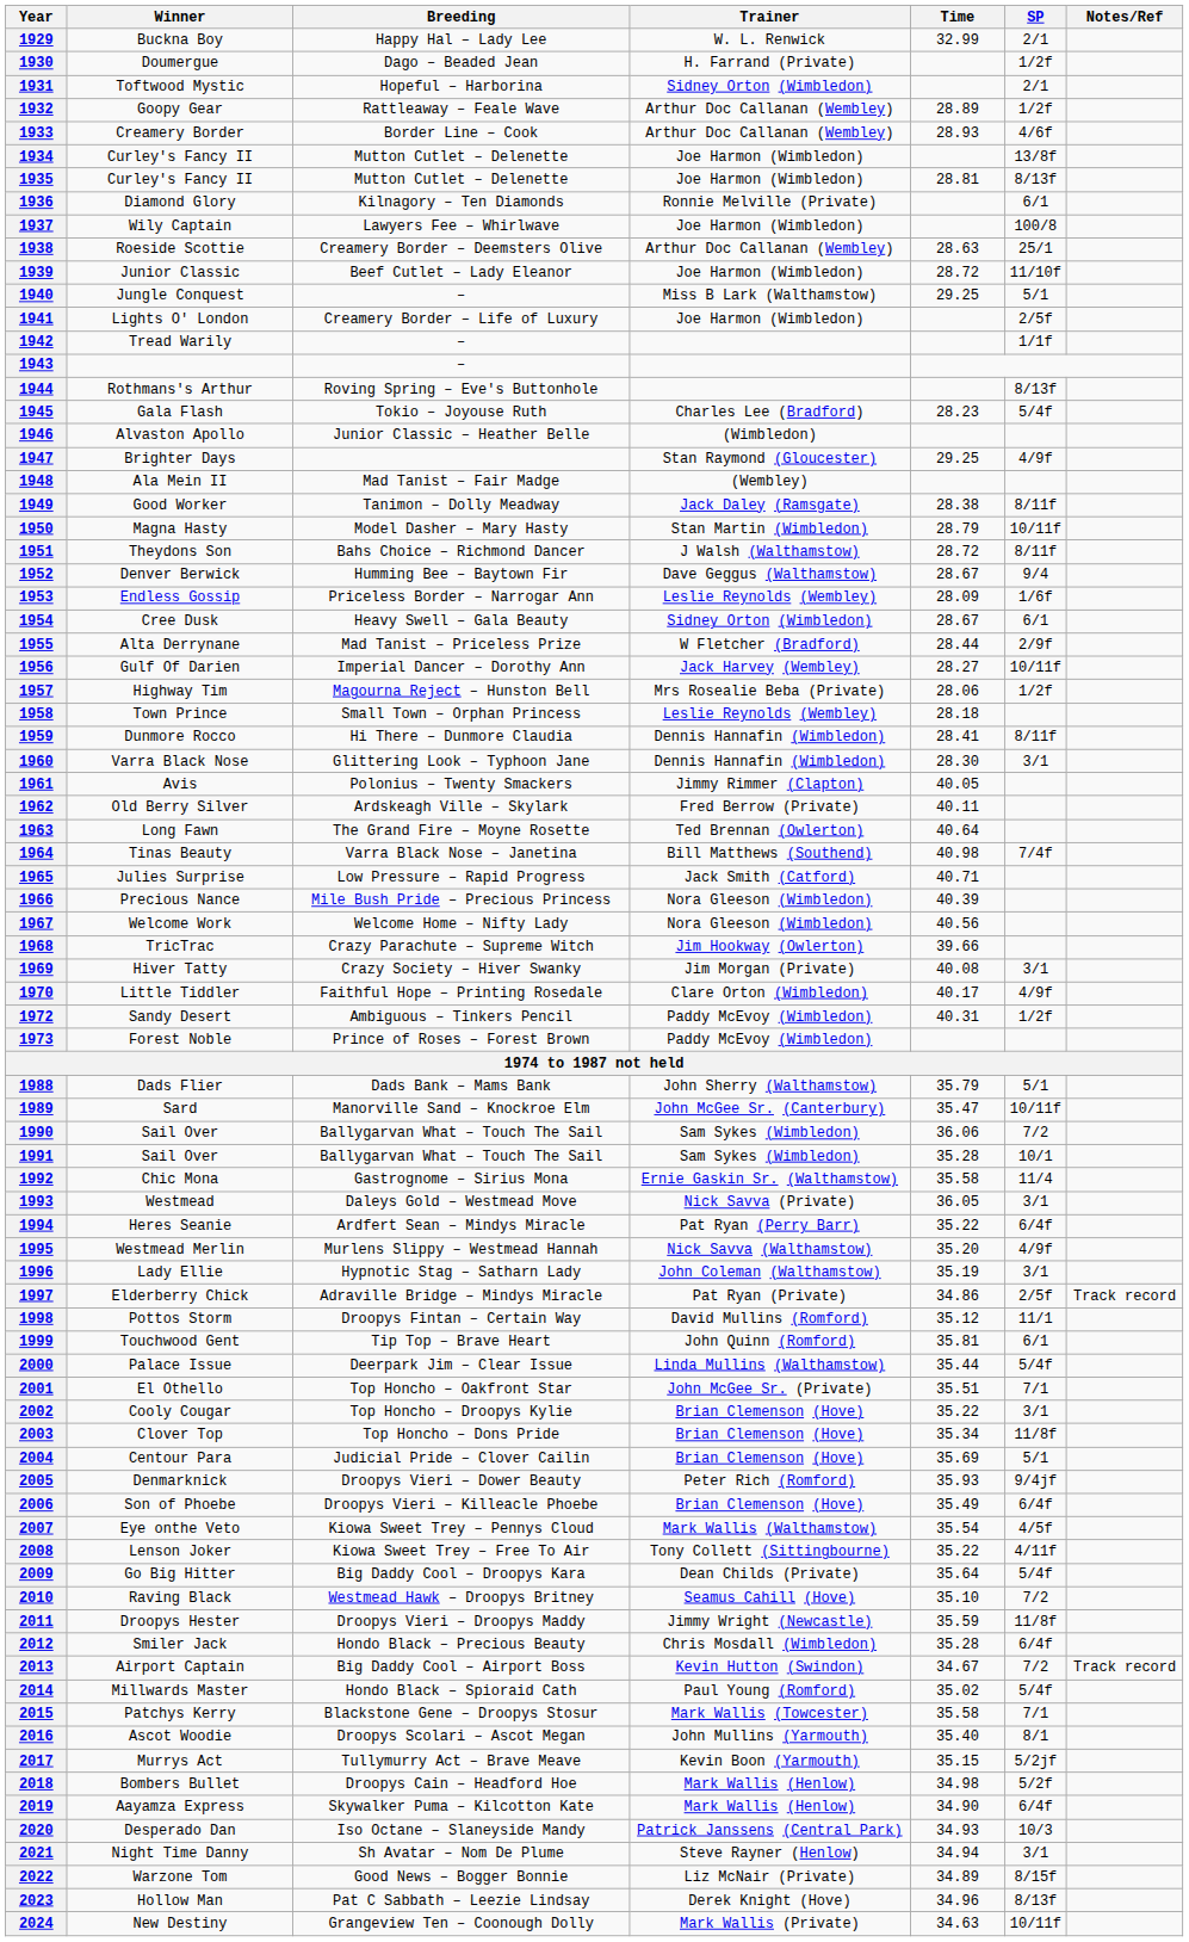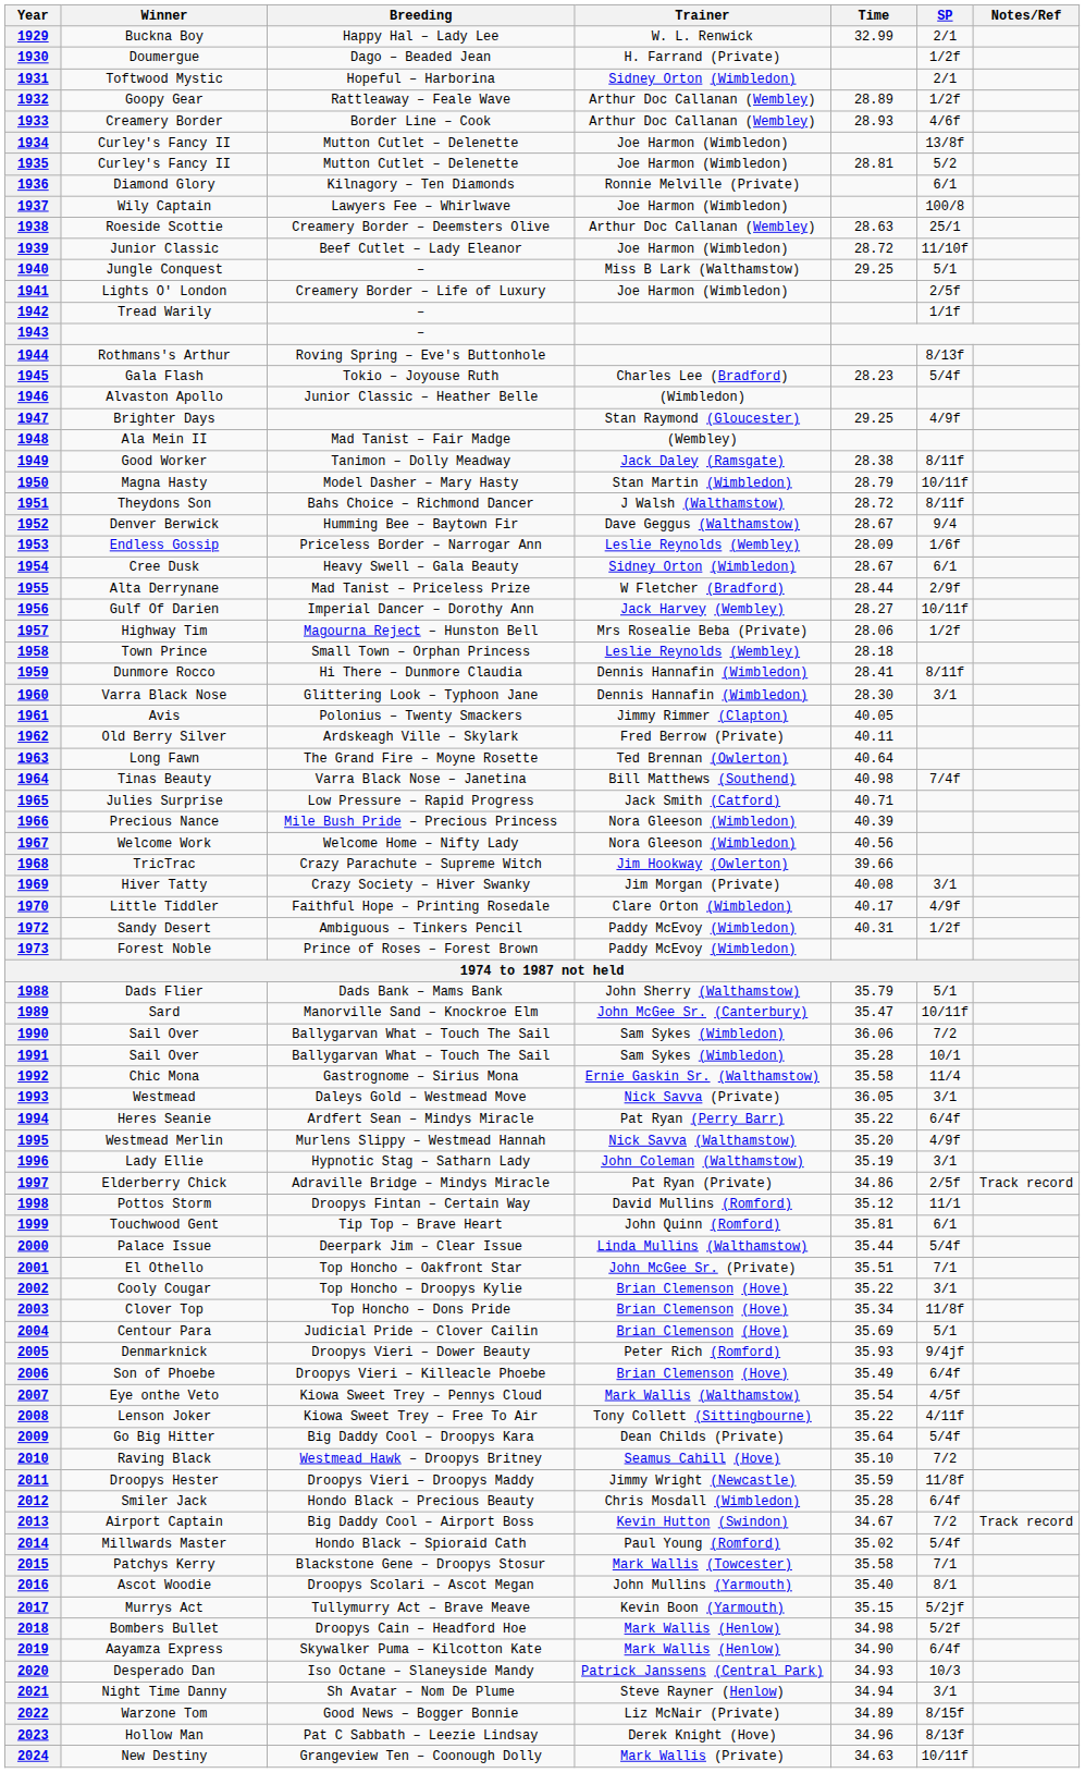 <table class="wikitable" style="text-align:center">
 <tr>
 <th width=50>Year</th>
 <th width=200>Winner</th>
 <th width=300>Breeding</th>
 <th width=250>Trainer</th>
 <th width=80>Time</th>
 <th width=50><a href='#'>SP</a></th>
 <th width=100>Notes/Ref</th>
 </tr>
 <tr>
 <th><a href='#'>1929</a></th>
 <td>Buckna Boy</td>
 <td>Happy Hal – Lady Lee</td>
 <td>W. L. Renwick</td>
 <td>32.99</td>
 <td>2/1</td>
 <td></td>
 </tr>
 <tr>
 <th><a href='#'>1930</a></th>
 <td>Doumergue</td>
 <td>Dago – Beaded Jean</td>
 <td>H. Farrand (Private)</td>
 <td></td>
 <td>1/2f</td>
 <td></td>
 </tr>
 <tr>
 <th><a href='#'>1931</a></th>
 <td>Toftwood Mystic</td>
 <td>Hopeful – Harborina</td>
 <td><a href='#'>Sidney Orton</a> <a href='#'>(Wimbledon)</a></td>
 <td></td>
 <td>2/1</td>
 <td></td>
 </tr>
 <tr>
 <th><a href='#'>1932</a></th>
 <td>Goopy Gear</td>
 <td>Rattleaway – Feale Wave</td>
 <td>Arthur Doc Callanan (<a href='#'>Wembley</a>)</td>
 <td>28.89</td>
 <td>1/2f</td>
 <td></td>
 </tr>
 <tr>
 <th><a href='#'>1933</a></th>
 <td>Creamery Border</td>
 <td>Border Line – Cook</td>
 <td>Arthur Doc Callanan (<a href='#'>Wembley</a>)</td>
 <td>28.93</td>
 <td>4/6f</td>
 <td></td>
 </tr>
 <tr>
 <th><a href='#'>1934</a></th>
 <td>Curley's Fancy II</td>
 <td>Mutton Cutlet – Delenette</td>
 <td>Joe Harmon (Wimbledon)</td>
 <td></td>
 <td>13/8f</td>
 <td></td>
 </tr>
 <tr>
 <th><a href='#'>1935</a></th>
 <td>Curley's Fancy II</td>
 <td>Mutton Cutlet – Delenette</td>
 <td>Joe Harmon (Wimbledon)</td>
 <td>28.81</td>
-<td>8/13f</td>
+<td>5/2</td>
 <td></td>
 </tr>
 <tr>
 <th><a href='#'>1936</a></th>
 <td>Diamond Glory</td>
 <td>Kilnagory – Ten Diamonds</td>
 <td>Ronnie Melville (Private)</td>
 <td></td>
 <td>6/1</td>
 <td></td>
 </tr>
 <tr>
 <th><a href='#'>1937</a></th>
 <td>Wily Captain</td>
 <td>Lawyers Fee – Whirlwave</td>
 <td>Joe Harmon (Wimbledon)</td>
 <td></td>
 <td>100/8</td>
 <td></td>
 </tr>
 <tr>
 <th><a href='#'>1938</a> </th>
 <td>Roeside Scottie</td>
 <td>Creamery Border – Deemsters Olive</td>
 <td>Arthur Doc Callanan (<a href='#'>Wembley</a>)</td>
 <td>28.63</td>
 <td>25/1</td>
 <td></td>
 </tr>
 <tr>
 <th><a href='#'>1939</a></th>
 <td>Junior Classic</td>
 <td>Beef Cutlet – Lady Eleanor</td>
 <td>Joe Harmon (Wimbledon)</td>
 <td>28.72</td>
 <td>11/10f</td>
 <td></td>
 </tr>
 <tr>
 <th><a href='#'>1940</a></th>
 <td>Jungle Conquest</td>
 <td>–</td>
 <td>Miss B Lark (Walthamstow)</td>
 <td>29.25</td>
 <td>5/1</td>
 <td></td>
 </tr>
 <tr>
 <th><a href='#'>1941</a></th>
 <td>Lights O' London</td>
 <td>Creamery Border – Life of Luxury</td>
 <td>Joe Harmon (Wimbledon)</td>
 <td></td>
 <td>2/5f</td>
 <td></td>
 </tr>
 <tr>
 <th><a href='#'>1942</a></th>
 <td>Tread Warily</td>
 <td>–</td>
 <td></td>
 <td></td>
 <td>1/1f</td>
 <td></td>
 </tr>
 <tr>
 <th><a href='#'>1943</a> </th>
 <td></td>
 <td>–</td>
 <td></td>
 </tr>
 <tr>
 <th><a href='#'>1944</a></th>
 <td>Rothmans's Arthur</td>
 <td>Roving Spring – Eve's Buttonhole</td>
 <td></td>
 <td></td>
 <td>8/13f</td>
 <td></td>
 </tr>
 <tr>
 <th><a href='#'>1945</a>   </th>
 <td>Gala Flash</td>
 <td>Tokio – Joyouse Ruth</td>
 <td>Charles Lee (<a href='#'>Bradford</a>)</td>
 <td>28.23</td>
 <td>5/4f</td>
 <td></td>
 </tr>
 <tr>
 <th><a href='#'>1946</a></th>
 <td>Alvaston Apollo</td>
 <td>Junior Classic – Heather Belle</td>
 <td>(Wimbledon)</td>
 <td></td>
 <td></td>
 <td></td>
 </tr>
 <tr>
 <th><a href='#'>1947</a></th>
 <td>Brighter Days</td>
 <td></td>
 <td>Stan Raymond <a href='#'>(Gloucester)</a></td>
 <td>29.25</td>
 <td>4/9f</td>
 <td></td>
 </tr>
 <tr>
 <th><a href='#'>1948</a></th>
 <td>Ala Mein II</td>
 <td>Mad Tanist – Fair Madge</td>
 <td>(Wembley)</td>
 <td></td>
 <td></td>
 <td></td>
 </tr>
 <tr>
 <th><a href='#'>1949</a></th>
 <td>Good Worker</td>
 <td>Tanimon – Dolly Meadway</td>
 <td><a href='#'>Jack Daley</a> <a href='#'>(Ramsgate)</a></td>
 <td>28.38</td>
 <td>8/11f</td>
 <td></td>
 </tr>
 <tr>
 <th><a href='#'>1950</a></th>
 <td>Magna Hasty</td>
 <td>Model Dasher – Mary Hasty</td>
 <td>Stan Martin <a href='#'>(Wimbledon)</a></td>
 <td>28.79</td>
 <td>10/11f</td>
 <td></td>
 </tr>
 <tr>
 <th><a href='#'>1951</a></th>
 <td>Theydons Son</td>
 <td>Bahs Choice – Richmond Dancer</td>
 <td>J Walsh <a href='#'>(Walthamstow)</a></td>
 <td>28.72</td>
 <td>8/11f</td>
 <td></td>
 </tr>
 <tr>
 <th><a href='#'>1952</a></th>
 <td>Denver Berwick</td>
 <td>Humming Bee – Baytown Fir</td>
 <td>Dave Geggus <a href='#'>(Walthamstow)</a></td>
 <td>28.67</td>
 <td>9/4</td>
 <td></td>
 </tr>
 <tr>
 <th><a href='#'>1953</a></th>
 <td><a href='#'>Endless Gossip</a></td>
 <td>Priceless Border – Narrogar Ann</td>
 <td><a href='#'>Leslie Reynolds</a> <a href='#'>(Wembley)</a></td>
 <td>28.09</td>
 <td>1/6f</td>
 <td></td>
 </tr>
 <tr>
 <th><a href='#'>1954</a></th>
 <td>Cree Dusk</td>
 <td>Heavy Swell – Gala Beauty</td>
 <td><a href='#'>Sidney Orton</a> <a href='#'>(Wimbledon)</a></td>
 <td>28.67</td>
 <td>6/1</td>
 <td></td>
 </tr>
 <tr>
 <th><a href='#'>1955</a></th>
 <td>Alta Derrynane</td>
 <td>Mad Tanist – Priceless Prize</td>
 <td>W Fletcher <a href='#'>(Bradford)</a></td>
 <td>28.44</td>
 <td>2/9f</td>
 <td></td>
 </tr>
 <tr>
 <th><a href='#'>1956</a></th>
 <td>Gulf Of Darien</td>
 <td>Imperial Dancer – Dorothy Ann</td>
 <td><a href='#'>Jack Harvey</a> <a href='#'>(Wembley)</a></td>
 <td>28.27</td>
 <td>10/11f</td>
 <td></td>
 </tr>
 <tr>
 <th><a href='#'>1957</a></th>
 <td>Highway Tim</td>
 <td><a href='#'>Magourna Reject</a> – Hunston Bell</td>
 <td>Mrs Rosealie Beba (Private)</td>
 <td>28.06</td>
 <td>1/2f</td>
 <td></td>
 </tr>
 <tr>
 <th><a href='#'>1958</a></th>
 <td>Town Prince</td>
 <td>Small Town – Orphan Princess</td>
 <td><a href='#'>Leslie Reynolds</a> <a href='#'>(Wembley)</a></td>
 <td>28.18</td>
 <td></td>
 <td></td>
 </tr>
 <tr>
 <th><a href='#'>1959</a></th>
 <td>Dunmore Rocco</td>
 <td>Hi There – Dunmore Claudia</td>
 <td>Dennis Hannafin <a href='#'>(Wimbledon)</a></td>
 <td>28.41</td>
 <td>8/11f</td>
 <td></td>
 </tr>
 <tr>
 <th><a href='#'>1960</a></th>
 <td>Varra Black Nose</td>
 <td>Glittering Look – Typhoon Jane</td>
 <td>Dennis Hannafin <a href='#'>(Wimbledon)</a></td>
 <td>28.30</td>
 <td>3/1</td>
 <td></td>
 </tr>
 <tr>
 <th><a href='#'>1961</a></th>
 <td>Avis</td>
 <td>Polonius – Twenty Smackers</td>
 <td>Jimmy Rimmer <a href='#'>(Clapton)</a></td>
 <td>40.05</td>
 <td></td>
 <td></td>
 </tr>
 <tr>
 <th><a href='#'>1962</a></th>
 <td>Old Berry Silver</td>
 <td>Ardskeagh Ville – Skylark</td>
 <td>Fred Berrow (Private)</td>
 <td>40.11</td>
 <td></td>
 <td></td>
 </tr>
 <tr>
 <th><a href='#'>1963</a></th>
 <td>Long Fawn</td>
 <td>The Grand Fire – Moyne Rosette</td>
 <td>Ted Brennan <a href='#'>(Owlerton)</a></td>
 <td>40.64</td>
 <td></td>
 <td></td>
 </tr>
 <tr>
 <th><a href='#'>1964</a></th>
 <td>Tinas Beauty</td>
 <td>Varra Black Nose – Janetina</td>
 <td>Bill Matthews <a href='#'>(Southend)</a></td>
 <td>40.98</td>
 <td>7/4f</td>
 <td></td>
 </tr>
 <tr>
 <th><a href='#'>1965</a></th>
 <td>Julies Surprise</td>
 <td>Low Pressure – Rapid Progress</td>
 <td>Jack Smith <a href='#'>(Catford)</a></td>
 <td>40.71</td>
 <td></td>
 <td></td>
 </tr>
 <tr>
 <th><a href='#'>1966</a></th>
 <td>Precious Nance</td>
 <td><a href='#'>Mile Bush Pride</a> – Precious Princess</td>
 <td>Nora Gleeson <a href='#'>(Wimbledon)</a></td>
 <td>40.39</td>
 <td></td>
 <td></td>
 </tr>
 <tr>
 <th><a href='#'>1967</a></th>
 <td>Welcome Work</td>
 <td>Welcome Home – Nifty Lady</td>
 <td>Nora Gleeson <a href='#'>(Wimbledon)</a></td>
 <td>40.56</td>
 <td></td>
 <td></td>
 </tr>
 <tr>
 <th><a href='#'>1968</a></th>
 <td>TricTrac</td>
 <td>Crazy Parachute – Supreme Witch</td>
 <td><a href='#'>Jim Hookway</a> <a href='#'>(Owlerton)</a></td>
 <td>39.66</td>
 <td></td>
 <td></td>
 </tr>
 <tr>
 <th><a href='#'>1969</a></th>
 <td>Hiver Tatty</td>
 <td>Crazy Society – Hiver Swanky</td>
 <td>Jim Morgan (Private)</td>
 <td>40.08</td>
 <td>3/1</td>
 <td></td>
 </tr>
 <tr>
 <th><a href='#'>1970</a></th>
 <td>Little Tiddler</td>
 <td>Faithful Hope – Printing Rosedale</td>
 <td>Clare Orton <a href='#'>(Wimbledon)</a></td>
 <td>40.17</td>
 <td>4/9f</td>
 <td></td>
 </tr>
 <tr>
 <th><a href='#'>1972</a></th>
 <td>Sandy Desert</td>
 <td>Ambiguous – Tinkers Pencil</td>
 <td>Paddy McEvoy <a href='#'>(Wimbledon)</a></td>
 <td>40.31</td>
 <td>1/2f</td>
 <td></td>
 </tr>
 <tr>
 <th><a href='#'>1973</a></th>
 <td>Forest Noble</td>
 <td>Prince of Roses – Forest Brown</td>
 <td>Paddy McEvoy <a href='#'>(Wimbledon)</a></td>
 <td></td>
 <td></td>
 <td></td>
 </tr>
 <tr>
 <th colspan=7>1974 to 1987 not held</th>
 </tr>
 <tr>
 <th><a href='#'>1988</a></th>
 <td>Dads Flier</td>
 <td>Dads Bank – Mams Bank</td>
 <td>John Sherry <a href='#'>(Walthamstow)</a></td>
 <td>35.79</td>
 <td>5/1</td>
 <td></td>
 </tr>
 <tr>
 <th><a href='#'>1989</a></th>
 <td>Sard</td>
 <td>Manorville Sand – Knockroe Elm</td>
 <td><a href='#'>John McGee Sr.</a> <a href='#'>(Canterbury)</a></td>
 <td>35.47</td>
 <td>10/11f</td>
 <td></td>
 </tr>
 <tr>
 <th><a href='#'>1990</a></th>
 <td>Sail Over</td>
 <td>Ballygarvan What – Touch The Sail</td>
 <td>Sam Sykes <a href='#'>(Wimbledon)</a></td>
 <td>36.06</td>
 <td>7/2</td>
 <td></td>
 </tr>
 <tr>
 <th><a href='#'>1991</a></th>
 <td>Sail Over</td>
 <td>Ballygarvan What – Touch The Sail</td>
 <td>Sam Sykes <a href='#'>(Wimbledon)</a></td>
 <td>35.28</td>
 <td>10/1</td>
 <td></td>
 </tr>
 <tr>
 <th><a href='#'>1992</a></th>
 <td>Chic Mona</td>
 <td>Gastrognome – Sirius Mona</td>
 <td><a href='#'>Ernie Gaskin Sr.</a> <a href='#'>(Walthamstow)</a></td>
 <td>35.58</td>
 <td>11/4</td>
 <td></td>
 </tr>
 <tr>
 <th><a href='#'>1993</a></th>
 <td>Westmead </td>
 <td>Daleys Gold – Westmead Move</td>
 <td><a href='#'>Nick Savva</a> (Private)</td>
 <td>36.05</td>
 <td>3/1</td>
 <td></td>
 </tr>
 <tr>
 <th><a href='#'>1994</a></th>
 <td>Heres Seanie</td>
 <td>Ardfert Sean – Mindys Miracle</td>
 <td>Pat Ryan <a href='#'>(Perry Barr)</a></td>
 <td>35.22</td>
 <td>6/4f</td>
 <td></td>
 </tr>
 <tr>
 <th><a href='#'>1995</a></th>
 <td>Westmead Merlin</td>
 <td>Murlens Slippy – Westmead Hannah</td>
 <td><a href='#'>Nick Savva</a> <a href='#'>(Walthamstow)</a></td>
 <td>35.20</td>
 <td>4/9f</td>
 <td></td>
 </tr>
 <tr>
 <th><a href='#'>1996</a></th>
 <td>Lady Ellie</td>
 <td>Hypnotic Stag – Satharn Lady</td>
 <td><a href='#'>John Coleman</a> <a href='#'>(Walthamstow)</a></td>
 <td>35.19</td>
 <td>3/1</td>
 <td></td>
 </tr>
 <tr>
 <th><a href='#'>1997</a></th>
 <td>Elderberry Chick</td>
 <td>Adraville Bridge – Mindys Miracle</td>
 <td>Pat Ryan (Private)</td>
 <td>34.86</td>
 <td>2/5f</td>
 <td>Track record</td>
 </tr>
 <tr>
 <th><a href='#'>1998</a></th>
 <td>Pottos Storm</td>
 <td>Droopys Fintan – Certain Way</td>
 <td>David Mullins <a href='#'>(Romford)</a></td>
 <td>35.12</td>
 <td>11/1</td>
 <td></td>
 </tr>
 <tr>
 <th><a href='#'>1999</a></th>
 <td>Touchwood Gent</td>
 <td>Tip Top – Brave Heart</td>
 <td>John Quinn <a href='#'>(Romford)</a></td>
 <td>35.81</td>
 <td>6/1</td>
 <td></td>
 </tr>
 <tr>
 <th><a href='#'>2000</a></th>
 <td>Palace Issue</td>
 <td>Deerpark Jim – Clear Issue</td>
 <td><a href='#'>Linda Mullins</a> <a href='#'>(Walthamstow)</a></td>
 <td>35.44</td>
 <td>5/4f</td>
 <td></td>
 </tr>
 <tr>
 <th><a href='#'>2001</a></th>
 <td>El Othello</td>
 <td>Top Honcho – Oakfront Star</td>
 <td><a href='#'>John McGee Sr.</a> (Private)</td>
 <td>35.51</td>
 <td>7/1</td>
 <td></td>
 </tr>
 <tr>
 <th><a href='#'>2002</a></th>
 <td>Cooly Cougar</td>
 <td>Top Honcho – Droopys Kylie</td>
 <td><a href='#'>Brian Clemenson</a> <a href='#'>(Hove)</a></td>
 <td>35.22</td>
 <td>3/1</td>
 <td></td>
 </tr>
 <tr>
 <th><a href='#'>2003</a></th>
 <td>Clover Top</td>
 <td>Top Honcho – Dons Pride</td>
 <td><a href='#'>Brian Clemenson</a> <a href='#'>(Hove)</a></td>
 <td>35.34</td>
 <td>11/8f</td>
 <td></td>
 </tr>
 <tr>
 <th><a href='#'>2004</a></th>
 <td>Centour Para</td>
 <td>Judicial Pride – Clover Cailin</td>
 <td><a href='#'>Brian Clemenson</a> <a href='#'>(Hove)</a></td>
 <td>35.69</td>
 <td>5/1</td>
 <td></td>
 </tr>
 <tr>
 <th><a href='#'>2005</a></th>
 <td>Denmarknick</td>
 <td>Droopys Vieri – Dower Beauty</td>
 <td>Peter Rich <a href='#'>(Romford)</a></td>
 <td>35.93</td>
 <td>9/4jf</td>
 <td></td>
 </tr>
 <tr>
 <th><a href='#'>2006</a></th>
 <td>Son of Phoebe</td>
 <td>Droopys Vieri – Killeacle Phoebe</td>
 <td><a href='#'>Brian Clemenson</a> <a href='#'>(Hove)</a></td>
 <td>35.49</td>
 <td>6/4f</td>
 <td></td>
 </tr>
 <tr>
 <th><a href='#'>2007</a></th>
 <td>Eye onthe Veto</td>
 <td>Kiowa Sweet Trey – Pennys Cloud</td>
 <td><a href='#'>Mark Wallis</a> <a href='#'>(Walthamstow)</a></td>
 <td>35.54</td>
 <td>4/5f</td>
 <td></td>
 </tr>
 <tr>
 <th><a href='#'>2008</a></th>
 <td>Lenson Joker</td>
 <td>Kiowa Sweet Trey – Free To Air</td>
 <td>Tony Collett <a href='#'>(Sittingbourne)</a></td>
 <td>35.22</td>
 <td>4/11f</td>
 <td></td>
 </tr>
 <tr>
 <th><a href='#'>2009</a></th>
 <td>Go Big Hitter</td>
 <td>Big Daddy Cool – Droopys Kara</td>
 <td>Dean Childs (Private)</td>
 <td>35.64</td>
 <td>5/4f</td>
 <td></td>
 </tr>
 <tr>
 <th><a href='#'>2010</a></th>
 <td>Raving Black</td>
 <td><a href='#'>Westmead Hawk</a> – Droopys Britney</td>
 <td><a href='#'>Seamus Cahill</a> <a href='#'>(Hove)</a></td>
 <td>35.10</td>
 <td>7/2</td>
 <td></td>
 </tr>
 <tr>
 <th><a href='#'>2011</a></th>
 <td>Droopys Hester</td>
 <td>Droopys Vieri – Droopys Maddy</td>
 <td>Jimmy Wright  <a href='#'>(Newcastle)</a></td>
 <td>35.59</td>
 <td>11/8f</td>
 <td></td>
 </tr>
 <tr>
 <th><a href='#'>2012</a></th>
 <td>Smiler Jack</td>
 <td>Hondo Black – Precious Beauty</td>
 <td>Chris Mosdall <a href='#'>(Wimbledon)</a></td>
 <td>35.28</td>
 <td>6/4f</td>
 <td></td>
 </tr>
 <tr>
 <th><a href='#'>2013</a></th>
 <td>Airport Captain</td>
 <td>Big Daddy Cool – Airport Boss</td>
 <td><a href='#'>Kevin Hutton</a> <a href='#'>(Swindon)</a></td>
 <td>34.67</td>
 <td>7/2</td>
 <td>Track record</td>
 </tr>
 <tr>
 <th><a href='#'>2014</a></th>
 <td>Millwards Master</td>
 <td>Hondo Black – Spioraid Cath</td>
 <td>Paul Young <a href='#'>(Romford)</a></td>
 <td>35.02</td>
 <td>5/4f</td>
 <td></td>
 </tr>
 <tr>
 <th><a href='#'>2015</a></th>
 <td>Patchys Kerry</td>
 <td>Blackstone Gene – Droopys Stosur</td>
 <td><a href='#'>Mark Wallis</a> <a href='#'>(Towcester)</a></td>
 <td>35.58</td>
 <td>7/1</td>
 <td></td>
 </tr>
 <tr>
 <th><a href='#'>2016</a></th>
 <td>Ascot Woodie</td>
 <td>Droopys Scolari – Ascot Megan</td>
 <td>John Mullins <a href='#'>(Yarmouth)</a></td>
 <td>35.40</td>
 <td>8/1</td>
 <td></td>
 </tr>
 <tr>
 <th><a href='#'>2017</a></th>
 <td>Murrys Act</td>
 <td>Tullymurry Act – Brave Meave</td>
 <td>Kevin Boon <a href='#'>(Yarmouth)</a></td>
 <td>35.15</td>
 <td>5/2jf</td>
 <td></td>
 </tr>
 <tr>
 <th><a href='#'>2018</a></th>
 <td>Bombers Bullet</td>
 <td>Droopys Cain – Headford Hoe</td>
 <td><a href='#'>Mark Wallis</a> <a href='#'>(Henlow)</a></td>
 <td>34.98</td>
 <td>5/2f</td>
 <td></td>
 </tr>
 <tr>
 <th><a href='#'>2019</a></th>
 <td>Aayamza Express</td>
 <td>Skywalker Puma – Kilcotton Kate</td>
 <td><a href='#'>Mark Wallis</a> <a href='#'>(Henlow)</a></td>
 <td>34.90</td>
 <td>6/4f</td>
 <td></td>
 </tr>
 <tr>
 <th><a href='#'>2020</a></th>
 <td>Desperado Dan</td>
 <td>Iso Octane – Slaneyside Mandy</td>
 <td><a href='#'>Patrick Janssens</a> <a href='#'>(Central Park)</a></td>
 <td>34.93</td>
 <td>10/3</td>
 <td></td>
 </tr>
 <tr>
 <th><a href='#'>2021</a></th>
 <td>Night Time Danny</td>
 <td>Sh Avatar – Nom De Plume</td>
 <td>Steve Rayner (<a href='#'>Henlow</a>)</td>
 <td>34.94</td>
 <td>3/1</td>
 <td></td>
 </tr>
 <tr>
 <th><a href='#'>2022</a></th>
 <td>Warzone Tom</td>
 <td>Good News – Bogger Bonnie</td>
 <td>Liz McNair (Private)</td>
 <td>34.89</td>
 <td>8/15f</td>
 <td></td>
 </tr>
 <tr>
 <th><a href='#'>2023</a></th>
 <td>Hollow Man</td>
 <td>Pat C Sabbath – Leezie Lindsay</td>
 <td>Derek Knight (Hove)</td>
 <td>34.96</td>
 <td>8/13f</td>
 <td></td>
 </tr>
 <tr>
 <th><a href='#'>2024</a></th>
 <td>New Destiny</td>
 <td>Grangeview Ten – Coonough Dolly</td>
 <td><a href='#'>Mark Wallis</a> (Private)</td>
 <td>34.63</td>
 <td>10/11f</td>
 <td></td>
 </tr>
 </table>
